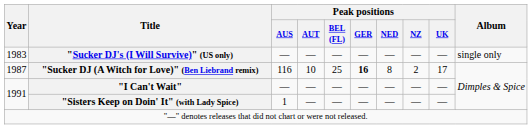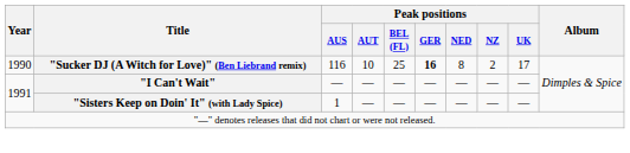 <table class="wikitable plainrowheaders" style="text-align:center;">
 <tr>
 <th rowspan="2">Year</th>
 <th rowspan="2" style="width:24em;">Title</th>
 <th colspan="7">Peak positions</th>
 <th rowspan="2">Album</th>
 </tr>
 <tr>
 <th width="35"><small><a href='#'>AUS</a></small><br></th>
 <th width="35"><small><a href='#'>AUT</a></small></th>
 <th width="35"><small><a href='#'>BEL<br>(FL)</a></small></th>
 <th width="35"><small><a href='#'>GER</a></small><br></th>
 <th width="35"><small><a href='#'>NED</a></small></th>
 <th width="35"><small><a href='#'>NZ</a></small></th>
 <th width="35"><small><a href='#'>UK</a></small><br></th>
 </tr>
 <tr>
-<td>1983</td>
-<th scope="row">"<a href='#'>Sucker DJ's (I Will Survive)</a>" <small>(US only)</small></th>
-<td>—</td>
-<td>—</td>
-<td>—</td>
-<td>—</td>
-<td>—</td>
-<td>—</td>
-<td>—</td>
-<td align="left">single only</td>
-</tr>
-<tr>
-<td>1987</td>
+<td>1990</td>
 <th scope="row">"Sucker DJ (A Witch for Love)" <small>(<a href='#'>Ben Liebrand</a> remix)</small></th>
 <td>116</td>
 <td>10</td>
 <td>25</td>
 <td><strong>16</strong></td>
 <td>8</td>
 <td>2</td>
 <td>17</td>
 <td align="left" rowspan="3"><em>Dimples & Spice</em></td>
 </tr>
 <tr>
 <td rowspan="2">1991</td>
 <th scope="row">"I Can't Wait"</th>
 <td>—</td>
 <td>—</td>
 <td>—</td>
 <td>—</td>
 <td>—</td>
 <td>—</td>
 <td>—</td>
 </tr>
 <tr>
 <th scope="row">"Sisters Keep on Doin' It" <small>(with Lady Spice)</small></th>
 <td>1</td>
 <td>—</td>
 <td>—</td>
 <td>—</td>
 <td>—</td>
 <td>—</td>
 <td>—</td>
 </tr>
 <tr>
 <td align="center" colspan="10" style="font-size:85%">"—" denotes releases that did not chart or were not released.</td>
 </tr>
 </table>
